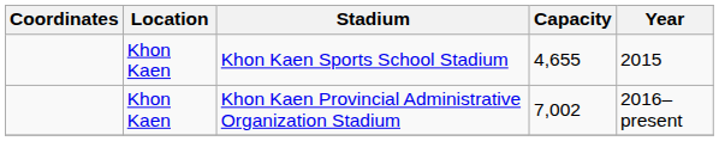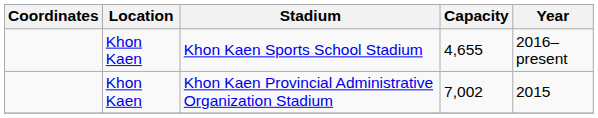 <table class="wikitable sortable">
 <tr>
 <th>Coordinates</th>
 <th>Location</th>
 <th>Stadium</th>
 <th>Capacity</th>
 <th>Year</th>
 </tr>
 <tr>
 <td></td>
 <td><a href='#'>Khon Kaen</a></td>
 <td><a href='#'>Khon Kaen Sports School Stadium</a></td>
 <td>4,655</td>
-<td>2015</td>
+<td>2016–present</td>
 </tr>
 <tr>
 <td></td>
 <td><a href='#'>Khon Kaen</a></td>
 <td><a href='#'>Khon Kaen Provincial Administrative Organization Stadium</a></td>
 <td>7,002</td>
-<td>2016–present</td>
+<td>2015</td>
 </tr>
 <tr>
 </tr>
 </table>
